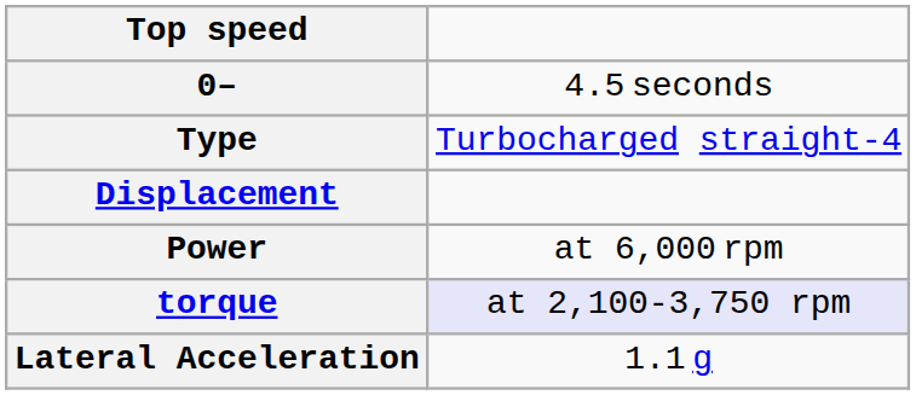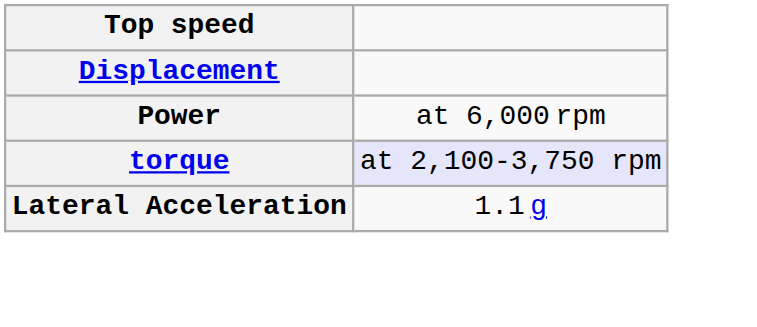 <table class="wikitable" style="text-align:center; font-size:95%;">
 <tr>
 <th>Top speed</th>
 <td></td>
-</tr>
-<tr>
-<th>0–</th>
-<td>4.5 seconds</td>
-</tr>
-<tr>
-<th>Type</th>
-<td><a href='#'>Turbocharged</a> <a href='#'>straight-4</a></td>
 </tr>
 <tr>
 <th><a href='#'>Displacement</a></th>
 <td></td>
 </tr>
 <tr>
 <th>Power</th>
 <td> at 6,000 rpm</td>
 </tr>
 <tr>
 <th><a href='#'>torque</a></th>
 <td style="background: lavender;"> at 2,100-3,750 rpm</td>
 </tr>
 <tr>
 <th>Lateral Acceleration</th>
 <td>1.1 <a href='#'>g</a></td>
 </tr>
 </table>
